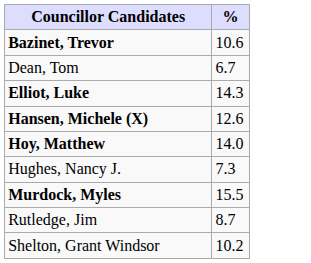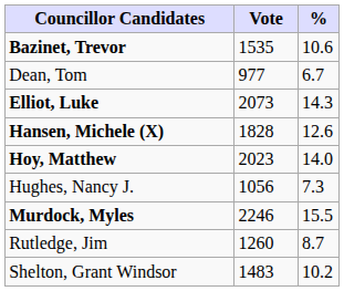 <table class="wikitable">
 <tr>
 <th style="background:#ddf; width:200px;">Councillor Candidates </th>
+<th style="background:#ddf; width:50px;">Vote</th>
 <th style="background:#ddf; width:30px;">%</th>
 </tr>
 <tr>
 <td><strong>Bazinet, Trevor</strong></td>
+<td>1535</td>
 <td>10.6</td>
 </tr>
 <tr>
 <td>Dean, Tom</td>
+<td>977</td>
 <td>6.7</td>
 </tr>
 <tr>
 <td><strong>Elliot, Luke</strong></td>
+<td>2073</td>
 <td>14.3</td>
 </tr>
 <tr>
 <td><strong>Hansen, Michele (X)</strong></td>
+<td>1828</td>
 <td>12.6</td>
 </tr>
 <tr>
 <td><strong>Hoy, Matthew</strong></td>
+<td>2023</td>
 <td>14.0</td>
 </tr>
 <tr>
 <td>Hughes, Nancy J.</td>
+<td>1056</td>
 <td>7.3</td>
 </tr>
 <tr>
 <td><strong>Murdock, Myles</strong></td>
+<td>2246</td>
 <td>15.5</td>
 </tr>
 <tr>
 <td>Rutledge, Jim</td>
+<td>1260</td>
 <td>8.7</td>
 </tr>
 <tr>
 <td>Shelton, Grant Windsor</td>
+<td>1483</td>
 <td>10.2</td>
 </tr>
 </table>
